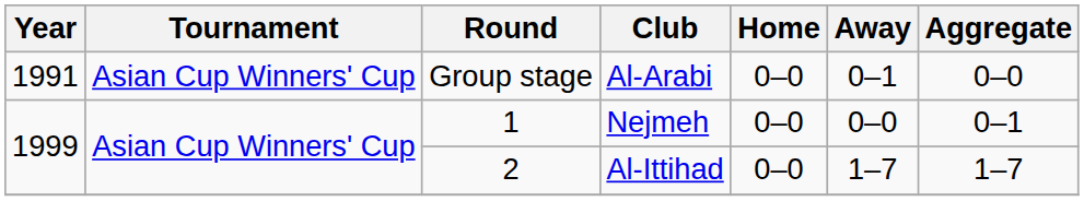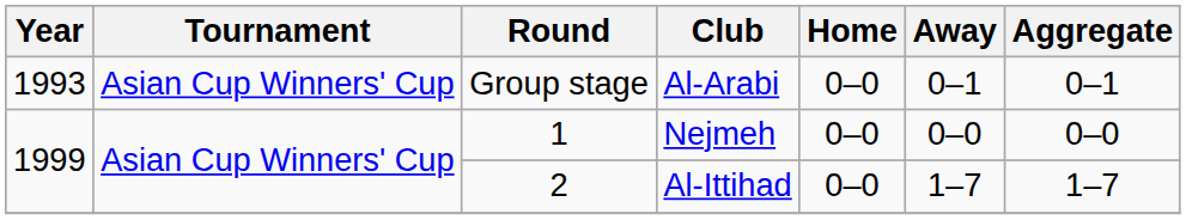 <table class="wikitable">
 <tr>
 <th>Year</th>
 <th>Tournament</th>
 <th>Round</th>
 <th>Club</th>
 <th>Home</th>
 <th>Away</th>
 <th>Aggregate</th>
 </tr>
 <tr>
-<td>1991</td>
+<td>1993</td>
 <td><a href='#'>Asian Cup Winners' Cup</a></td>
 <td align=center>Group stage</td>
 <td> <a href='#'>Al-Arabi</a></td>
 <td align=center>0–0</td>
 <td align=center>0–1</td>
-<td align=center>0–0</td>
+<td align=center>0–1</td>
 </tr>
 <tr>
 <td rowspan=2>1999</td>
 <td rowspan=2><a href='#'>Asian Cup Winners' Cup</a></td>
 <td align=center>1</td>
 <td> <a href='#'>Nejmeh</a></td>
 <td align=center>0–0</td>
 <td align=center>0–0</td>
-<td align=center>0–1</td>
+<td align=center>0–0</td>
 </tr>
 <tr>
 <td align=center>2</td>
 <td> <a href='#'>Al-Ittihad</a></td>
 <td align=center>0–0</td>
 <td align=center>1–7</td>
 <td align=center>1–7</td>
 </tr>
 <tr>
 </tr>
 </table>
